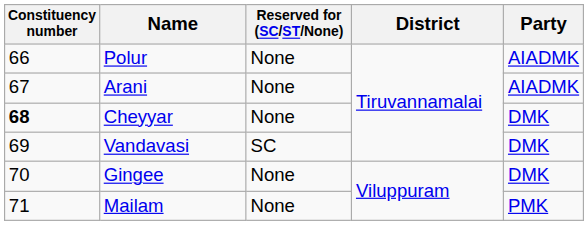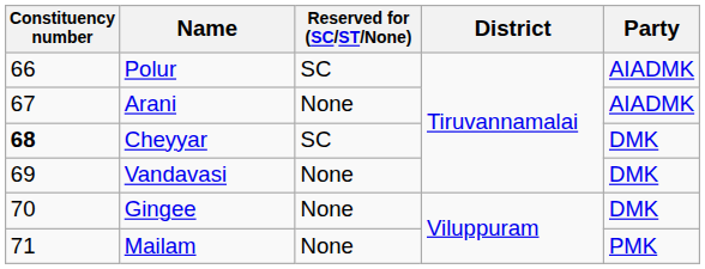 <table class="wikitable" width="500px">
 <tr>
 <th width="50px" style="font-size:75%">Constituency number</th>
 <th width="200px">Name</th>
 <th width="100px" style="font-size:75%">Reserved for (<a href='#'>SC</a>/<a href='#'>ST</a>/None)</th>
 <th width="150px">District</th>
 <th>Party</th>
 </tr>
 <tr>
 <td>66</td>
 <td><a href='#'>Polur</a></td>
-<td>None</td>
+<td>SC</td>
 <td rowspan="4"><a href='#'>Tiruvannamalai</a></td>
 <td><a href='#'>AIADMK</a></td>
 </tr>
 <tr>
 <td>67</td>
 <td><a href='#'>Arani</a></td>
 <td>None</td>
 <td><a href='#'>AIADMK</a></td>
 </tr>
 <tr>
 <td><strong>68</strong></td>
 <td><a href='#'>Cheyyar</a></td>
-<td>None</td>
+<td>SC</td>
 <td><a href='#'>DMK</a></td>
 </tr>
 <tr>
 <td>69</td>
 <td><a href='#'>Vandavasi</a></td>
-<td>SC</td>
+<td>None</td>
 <td><a href='#'>DMK</a></td>
 </tr>
 <tr>
 <td>70</td>
 <td><a href='#'>Gingee</a></td>
 <td>None</td>
 <td rowspan="2"><a href='#'>Viluppuram</a></td>
 <td><a href='#'>DMK</a></td>
 </tr>
 <tr>
 <td>71</td>
 <td><a href='#'>Mailam</a></td>
 <td>None</td>
 <td><a href='#'>PMK</a></td>
 </tr>
 </table>
